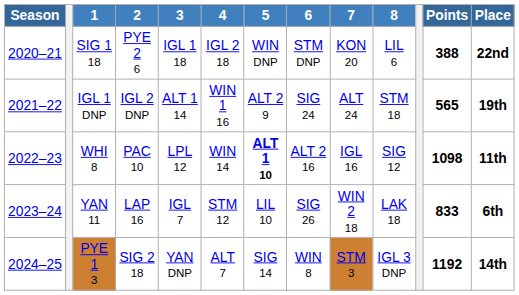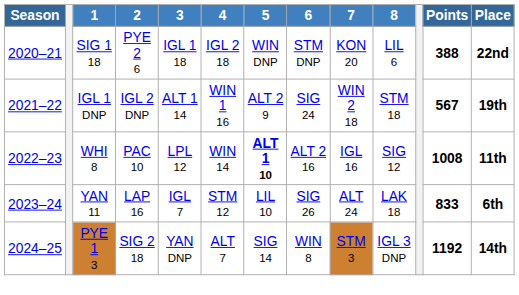 <table class="wikitable" style="font-size:95%; text-align:center; border:grey solid 1px; border-collapse:collapse; background:#ffffff;">
 <tr>
 <th style="background-color:#369; color:white; width:60px">Season</th>
 <th rowspan="8" width="1px"></th>
 <th style="background-color:#4180be; color:white; width:40px">1</th>
 <th style="background-color:#4180be; color:white; width:40px">2</th>
 <th style="background-color:#4180be; color:white; width:40px">3</th>
 <th style="background-color:#4180be; color:white; width:40px">4</th>
 <th style="background-color:#4180be; color:white; width:40px">5</th>
 <th style="background-color:#4180be; color:white; width:40px">6</th>
 <th style="background-color:#4180be; color:white; width:40px">7</th>
 <th style="background-color:#4180be; color:white; width:40px">8</th>
 <th rowspan="8" width="1px"></th>
 <th style="background-color:#369; color:white; width:40px">Points</th>
 <th style="background-color:#369; color:white; width:40px">Place</th>
 </tr>
 <tr>
 <td><a href='#'>2020–21</a></td>
 <td><a href='#'>SIG 1</a><br><small>18</small></td>
 <td><a href='#'>PYE 2</a><br><small>6</small></td>
 <td><a href='#'>IGL 1</a><br><small>18</small></td>
 <td><a href='#'>IGL 2</a><br><small>18</small></td>
 <td><a href='#'>WIN</a><br><small>DNP</small></td>
 <td><a href='#'>STM</a><br><small>DNP</small></td>
 <td><a href='#'>KON</a><br><small>20</small></td>
 <td><a href='#'>LIL</a><br><small>6</small></td>
 <td><strong>388</strong></td>
 <td><strong>22nd</strong></td>
 </tr>
 <tr>
 <td><a href='#'>2021–22</a></td>
 <td><a href='#'>IGL 1</a><br><small>DNP</small></td>
 <td><a href='#'>IGL 2</a><br><small>DNP</small></td>
 <td><a href='#'>ALT 1</a><br><small>14</small></td>
 <td><a href='#'>WIN 1</a><br><small>16</small></td>
 <td><a href='#'>ALT 2</a><br><small>9</small></td>
 <td><a href='#'>SIG</a><br><small>24</small></td>
-<td><a href='#'>ALT</a><br><small>24</small></td>
+<td><a href='#'>WIN 2</a><br><small>18</small></td>
 <td><a href='#'>STM</a><br><small>18</small></td>
-<td><strong>565</strong></td>
+<td><strong>567</strong></td>
 <td><strong>19th</strong></td>
 </tr>
 <tr>
 <td><a href='#'>2022–23</a></td>
 <td><a href='#'>WHI</a><br><small>8</small></td>
 <td><a href='#'>PAC</a><br><small>10</small></td>
 <td><a href='#'>LPL</a><br><small>12</small></td>
 <td><a href='#'>WIN</a><br><small>14</small></td>
 <td><strong><a href='#'>ALT 1</a><br><small>10</small></strong></td>
 <td><a href='#'>ALT 2</a><br><small>16</small></td>
 <td><a href='#'>IGL</a><br><small>16</small></td>
 <td><a href='#'>SIG</a><br><small>12</small></td>
-<td><strong>1098</strong></td>
+<td><strong>1008</strong></td>
 <td><strong>11th</strong></td>
 </tr>
 <tr>
 <td><a href='#'>2023–24</a></td>
 <td><a href='#'>YAN</a><br><small>11</small></td>
 <td><a href='#'>LAP</a><br><small>16</small></td>
 <td><a href='#'>IGL</a><br><small>7</small></td>
 <td><a href='#'>STM</a><br><small>12</small></td>
 <td><a href='#'>LIL</a><br><small>10</small></td>
 <td><a href='#'>SIG</a><br><small>26</small></td>
-<td><a href='#'>WIN 2</a><br><small>18</small></td>
+<td><a href='#'>ALT</a><br><small>24</small></td>
 <td><a href='#'>LAK</a><br><small>18</small></td>
 <td><strong>833</strong></td>
 <td><strong>6th</strong></td>
 </tr>
 <tr>
 <td><a href='#'>2024–25</a></td>
 <td style="background:#CD7F32;"><a href='#'>PYE 1</a><br><small>3</small></td>
 <td><a href='#'>SIG 2</a><br><small>18</small></td>
 <td><a href='#'>YAN</a><br><small>DNP</small></td>
 <td><a href='#'>ALT</a><br><small>7</small></td>
 <td><a href='#'>SIG</a><br><small>14</small></td>
 <td><a href='#'>WIN</a><br><small>8</small></td>
 <td style="background:#CD7F32;"><a href='#'>STM</a><br><small>3</small></td>
 <td><a href='#'>IGL 3</a><br><small>DNP</small></td>
 <td><strong>1192</strong></td>
 <td><strong>14th</strong></td>
 </tr>
 </table>
